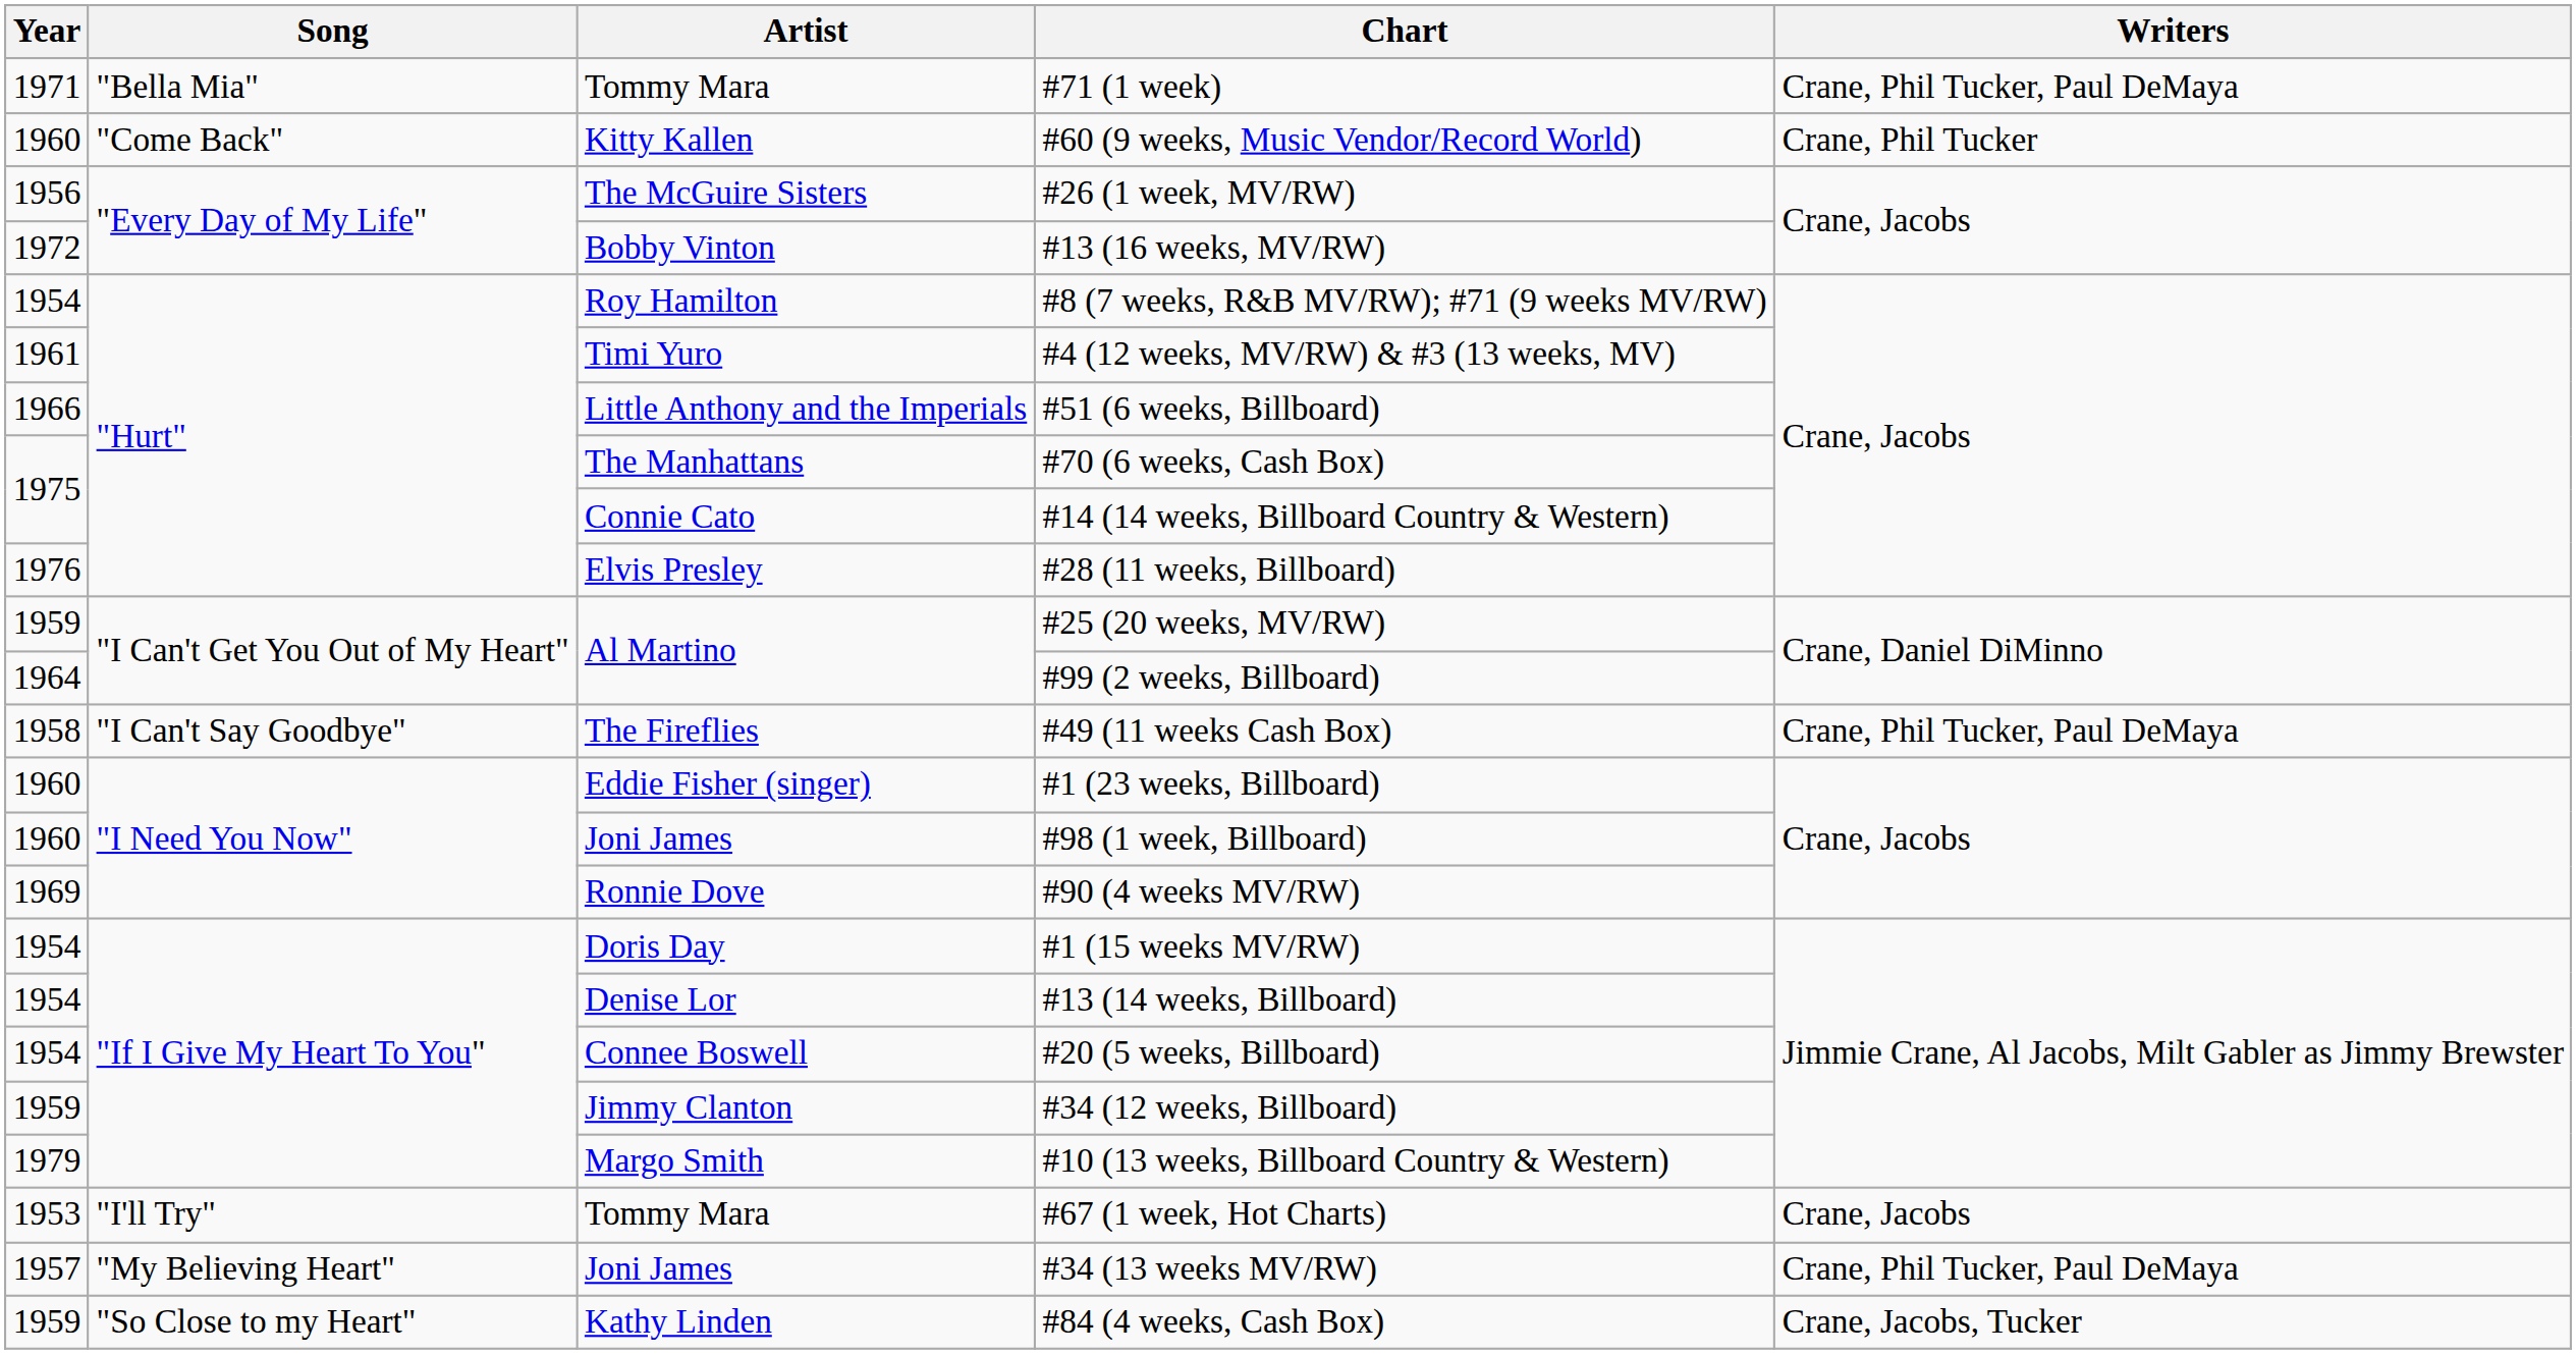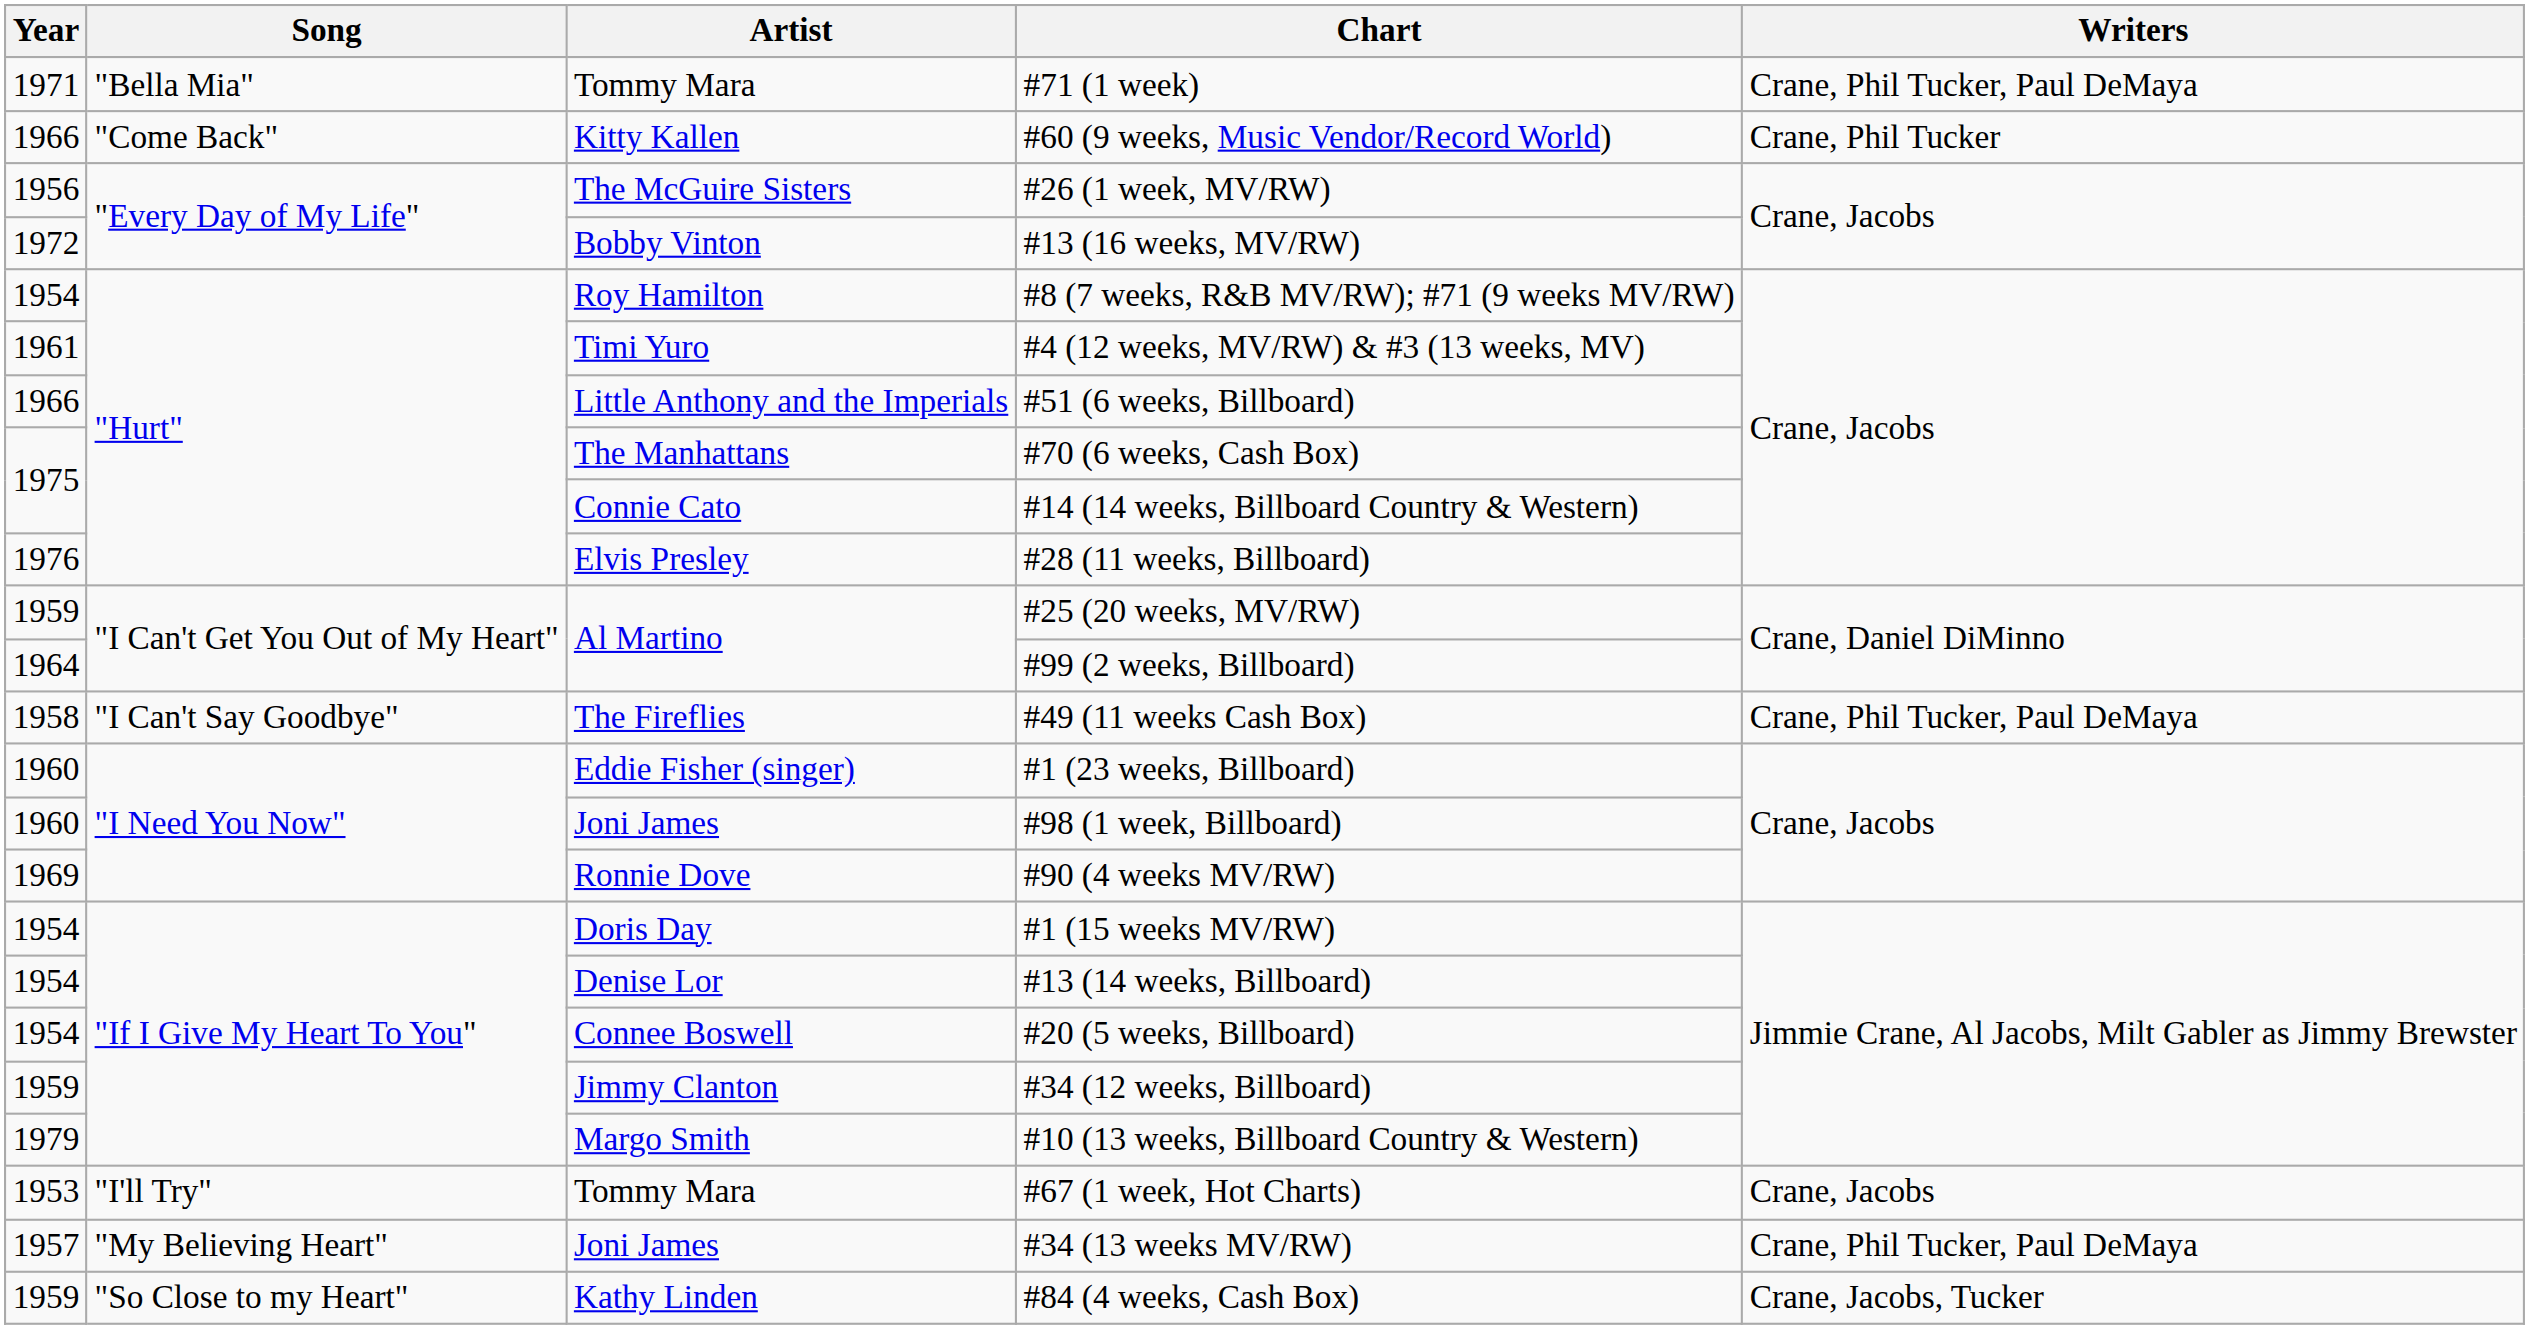 <table class="wikitable">
 <tr>
 <th>Year</th>
 <th>Song</th>
 <th>Artist</th>
 <th>Chart</th>
 <th>Writers</th>
 </tr>
 <tr>
 <td>1971</td>
 <td>"Bella Mia"</td>
 <td>Tommy Mara</td>
 <td>#71 (1 week)</td>
 <td>Crane, Phil Tucker, Paul DeMaya</td>
 </tr>
 <tr>
-<td>1960</td>
+<td>1966</td>
 <td>"Come Back"</td>
 <td><a href='#'>Kitty Kallen</a></td>
 <td>#60 (9 weeks, <a href='#'>Music Vendor/Record World</a>)</td>
 <td>Crane, Phil Tucker</td>
 </tr>
 <tr>
 <td>1956</td>
 <td rowspan="2">"<a href='#'>Every Day of My Life</a>"</td>
 <td><a href='#'>The McGuire Sisters</a></td>
 <td>#26 (1 week, MV/RW)</td>
 <td rowspan="2">Crane, Jacobs</td>
 </tr>
 <tr>
 <td>1972</td>
 <td><a href='#'>Bobby Vinton</a></td>
 <td>#13 (16 weeks, MV/RW)</td>
 </tr>
 <tr>
 <td>1954</td>
 <td rowspan="6"><a href='#'>"Hurt"</a><br></td>
 <td><a href='#'>Roy Hamilton</a></td>
 <td>#8 (7 weeks, R&B MV/RW); #71 (9 weeks MV/RW)</td>
 <td rowspan="6">Crane, Jacobs</td>
 </tr>
 <tr>
 <td>1961</td>
 <td><a href='#'>Timi Yuro</a></td>
 <td>#4 (12 weeks, MV/RW) & #3 (13 weeks, MV)</td>
 </tr>
 <tr>
 <td>1966</td>
 <td><a href='#'>Little Anthony and the Imperials</a></td>
 <td>#51 (6 weeks, Billboard)</td>
 </tr>
 <tr>
 <td rowspan="2">1975</td>
 <td><a href='#'>The Manhattans</a></td>
 <td>#70 (6 weeks, Cash Box)</td>
 </tr>
 <tr>
 <td><a href='#'>Connie Cato</a></td>
 <td>#14 (14 weeks, Billboard Country & Western)</td>
 </tr>
 <tr>
 <td>1976</td>
 <td><a href='#'>Elvis Presley</a></td>
 <td>#28 (11 weeks, Billboard)</td>
 </tr>
 <tr>
 <td>1959</td>
 <td rowspan="2">"I Can't Get You Out of My Heart"</td>
 <td rowspan="2"><a href='#'>Al Martino</a></td>
 <td>#25 (20 weeks, MV/RW)</td>
 <td rowspan="2">Crane, Daniel DiMinno</td>
 </tr>
 <tr>
 <td>1964</td>
 <td>#99 (2 weeks, Billboard)</td>
 </tr>
 <tr>
 <td>1958</td>
 <td>"I Can't Say Goodbye"</td>
 <td><a href='#'>The Fireflies</a></td>
 <td>#49 (11 weeks Cash Box)</td>
 <td>Crane, Phil Tucker, Paul DeMaya</td>
 </tr>
 <tr>
 <td>1960</td>
 <td rowspan="3"><a href='#'>"I Need You Now"</a></td>
 <td><a href='#'>Eddie Fisher (singer)</a></td>
 <td>#1 (23 weeks, Billboard)</td>
 <td rowspan="3">Crane, Jacobs</td>
 </tr>
 <tr>
 <td>1960</td>
 <td><a href='#'>Joni James</a></td>
 <td>#98 (1 week, Billboard)</td>
 </tr>
 <tr>
 <td>1969</td>
 <td><a href='#'>Ronnie Dove</a></td>
 <td>#90 (4 weeks MV/RW)</td>
 </tr>
 <tr>
 <td>1954</td>
 <td rowspan="5"><a href='#'>"If I Give My Heart To You</a>"</td>
 <td><a href='#'>Doris Day</a></td>
 <td>#1 (15 weeks MV/RW)</td>
 <td rowspan="5">Jimmie Crane, Al Jacobs, Milt Gabler as Jimmy Brewster</td>
 </tr>
 <tr>
 <td>1954</td>
 <td><a href='#'>Denise Lor</a></td>
 <td>#13 (14 weeks, Billboard)</td>
 </tr>
 <tr>
 <td>1954</td>
 <td><a href='#'>Connee Boswell</a></td>
 <td>#20 (5 weeks, Billboard)</td>
 </tr>
 <tr>
 <td>1959</td>
 <td><a href='#'>Jimmy Clanton</a></td>
 <td>#34 (12 weeks, Billboard)</td>
 </tr>
 <tr>
 <td>1979</td>
 <td><a href='#'>Margo Smith</a></td>
 <td>#10 (13 weeks, Billboard Country & Western)</td>
 </tr>
 <tr>
 <td>1953</td>
 <td>"I'll Try"</td>
 <td>Tommy Mara</td>
 <td>#67 (1 week, Hot Charts)</td>
 <td>Crane, Jacobs</td>
 </tr>
 <tr>
 <td>1957</td>
 <td>"My Believing Heart"</td>
 <td><a href='#'>Joni James</a></td>
 <td>#34 (13 weeks MV/RW)</td>
 <td>Crane, Phil Tucker, Paul DeMaya</td>
 </tr>
 <tr>
 <td>1959</td>
 <td>"So Close to my Heart"</td>
 <td><a href='#'>Kathy Linden</a></td>
 <td>#84 (4 weeks, Cash Box)</td>
 <td>Crane, Jacobs, Tucker</td>
 </tr>
 </table>
